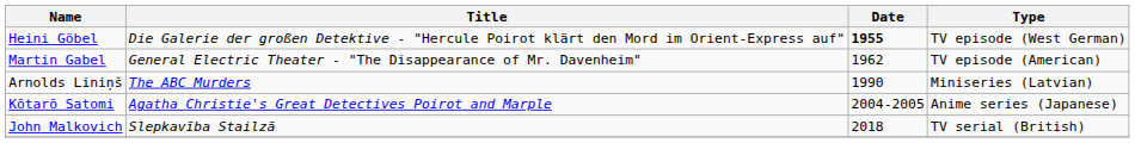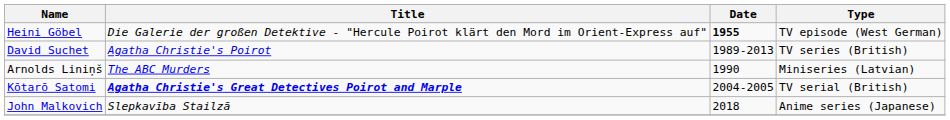 <table class="wikitable sortable">
 <tr>
 <th>Name</th>
 <th>Title</th>
 <th>Date</th>
 <th>Type</th>
 </tr>
 <tr>
 <td><a href='#'>Heini Göbel</a></td>
 <td><em>Die Galerie der großen Detektive</em> - "Hercule Poirot klärt den Mord im Orient-Express auf"</td>
 <td><strong>1955</strong></td>
 <td>TV episode (West German)</td>
 </tr>
 <tr>
-<td><a href='#'>Martin Gabel</a></td>
-<td><em>General Electric Theater</em> - "The Disappearance of Mr. Davenheim"</td>
-<td>1962</td>
-<td>TV episode (American)</td>
+<td><a href='#'>David Suchet</a></td>
+<td><em><a href='#'>Agatha Christie's Poirot</a></em></td>
+<td>1989-2013</td>
+<td>TV series (British)</td>
 </tr>
 <tr>
 <td>Arnolds Liniņš</td>
 <td><em><a href='#'>The ABC Murders</a></em></td>
 <td>1990</td>
 <td>Miniseries (Latvian)</td>
 </tr>
 <tr>
 <td><a href='#'>Kōtarō Satomi</a></td>
-<td><em><a href='#'>Agatha Christie's Great Detectives Poirot and Marple</a></em></td>
+<td><strong><em><a href='#'>Agatha Christie's Great Detectives Poirot and Marple</a></em></strong></td>
 <td>2004-2005</td>
-<td>Anime series (Japanese)</td>
+<td>TV serial (British)</td>
 </tr>
 <tr>
 <td><a href='#'>John Malkovich</a></td>
 <td><em>Slepkavība Stailzā</em></td>
 <td>2018</td>
-<td>TV serial (British)</td>
+<td>Anime series (Japanese)</td>
 </tr>
 <tr>
 </tr>
 </table>
